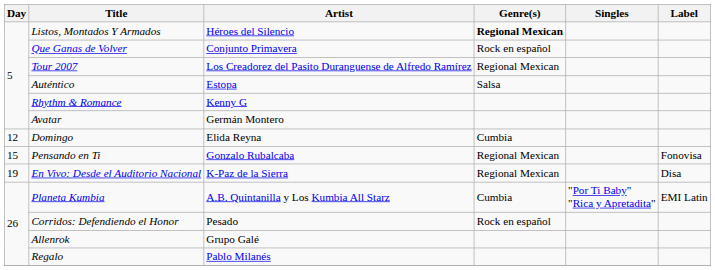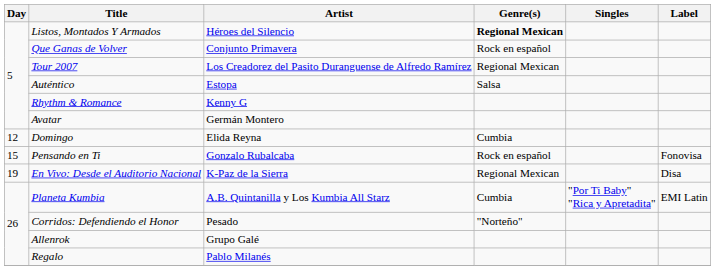 <table class="wikitable sortable" style="text-align: left;">
 <tr>
 <th>Day</th>
 <th>Title</th>
 <th>Artist</th>
 <th>Genre(s)</th>
 <th>Singles</th>
 <th>Label</th>
 </tr>
 <tr>
 <td rowspan="6">5</td>
 <td><em>Listos, Montados Y Armados</em></td>
 <td><a href='#'>Héroes del Silencio</a></td>
 <td><strong>Regional Mexican</strong></td>
 <td></td>
 <td></td>
 </tr>
 <tr>
 <td><em><a href='#'>Que Ganas de Volver</a></em></td>
 <td><a href='#'>Conjunto Primavera</a></td>
 <td>Rock en español</td>
 <td></td>
 <td></td>
 </tr>
 <tr>
 <td><em><a href='#'>Tour 2007</a></em></td>
 <td><a href='#'>Los Creadorez del Pasito Duranguense de Alfredo Ramírez</a></td>
 <td>Regional Mexican</td>
 <td></td>
 <td></td>
 </tr>
 <tr>
 <td><em>Auténtico</em></td>
 <td><a href='#'>Estopa</a></td>
 <td>Salsa</td>
 <td></td>
 <td></td>
 </tr>
 <tr>
 <td><em><a href='#'>Rhythm & Romance</a></em></td>
 <td><a href='#'>Kenny G</a></td>
 <td></td>
 <td></td>
 <td></td>
 </tr>
 <tr>
 <td><em>Avatar</em></td>
 <td>Germán Montero</td>
 <td></td>
 <td></td>
 <td></td>
 </tr>
 <tr>
 <td>12</td>
 <td><em>Domingo</em></td>
 <td>Elida Reyna</td>
 <td>Cumbia</td>
 <td></td>
 <td></td>
 </tr>
 <tr>
 <td>15</td>
 <td><em>Pensando en Ti</em></td>
 <td><a href='#'>Gonzalo Rubalcaba</a></td>
-<td>Regional Mexican</td>
+<td>Rock en español</td>
 <td></td>
 <td>Fonovisa</td>
 </tr>
 <tr>
 <td>19</td>
 <td><em><a href='#'>En Vivo: Desde el Auditorio Nacional</a></em></td>
 <td><a href='#'>K-Paz de la Sierra</a></td>
 <td>Regional Mexican</td>
 <td></td>
 <td>Disa</td>
 </tr>
 <tr>
 <td rowspan="4">26</td>
 <td><em><a href='#'>Planeta Kumbia</a></em></td>
 <td><a href='#'>A.B. Quintanilla</a> y Los <a href='#'>Kumbia All Starz</a></td>
 <td>Cumbia</td>
 <td>"<a href='#'>Por Ti Baby</a>"<br>"<a href='#'>Rica y Apretadita</a>"</td>
 <td>EMI Latin</td>
 </tr>
 <tr>
 <td><em>Corridos: Defendiendo el Honor</em></td>
 <td>Pesado</td>
-<td>Rock en español</td>
+<td>"Norteño"</td>
 <td></td>
 <td></td>
 </tr>
 <tr>
 <td><em>Allenrok</em></td>
 <td>Grupo Galé</td>
 <td></td>
 <td></td>
 <td></td>
 </tr>
 <tr>
 <td><em>Regalo</em></td>
 <td><a href='#'>Pablo Milanés</a></td>
 <td></td>
 <td></td>
 <td></td>
 </tr>
 <tr>
 </tr>
 </table>
